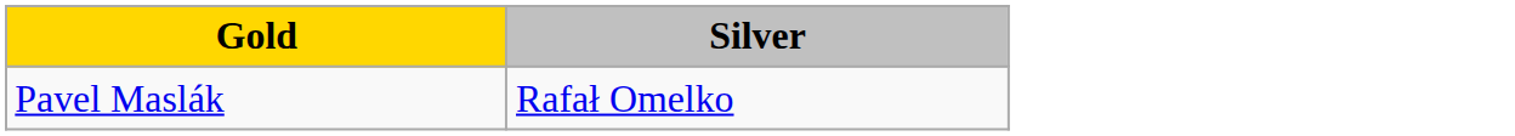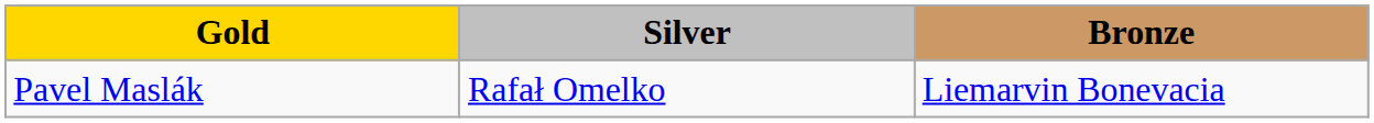 <table class="wikitable" style="text-align:left">
 <tr align="center">
 <td width=200 bgcolor=gold><strong>Gold</strong></td>
 <td width=200 bgcolor=silver><strong>Silver</strong></td>
+<td width=200 bgcolor=CC9966><strong>Bronze</strong></td>
 </tr>
 <tr>
 <td><a href='#'>Pavel Maslák</a><br><em></em></td>
 <td><a href='#'>Rafał Omelko</a><br><em></em></td>
+<td><a href='#'>Liemarvin Bonevacia</a><br><em></em></td>
 </tr>
 </table>
